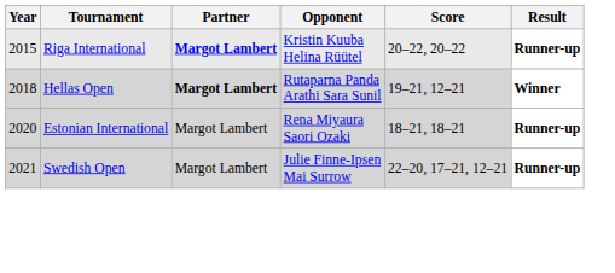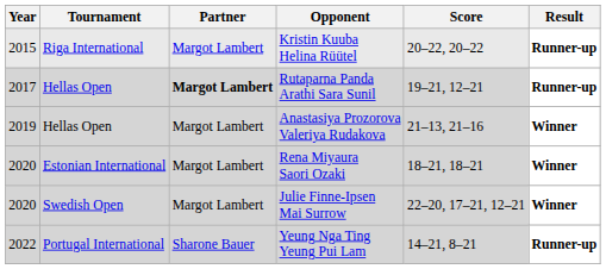 <table class="sortable wikitable" style="font-size: 90%;">
 <tr>
 <th>Year</th>
 <th>Tournament</th>
 <th>Partner</th>
 <th>Opponent</th>
 <th>Score</th>
 <th>Result</th>
 </tr>
 <tr style="background:#E9E9E9">
 <td align="center">2015</td>
 <td align="left"><a href='#'>Riga International</a></td>
-<td align="left"><strong> <a href='#'>Margot Lambert</a></strong></td>
+<td align="left"> <a href='#'>Margot Lambert</a></td>
 <td align="left"> <a href='#'>Kristin Kuuba</a><br> <a href='#'>Helina Rüütel</a></td>
 <td align="left">20–22, 20–22</td>
 <td style="text-align:left; background:white"> <strong>Runner-up</strong></td>
 </tr>
 <tr style="background:#D5D5D5">
-<td align="center">2018</td>
+<td align="center">2017</td>
 <td align="left"><a href='#'>Hellas Open</a></td>
 <td align="left"><strong> Margot Lambert</strong></td>
 <td align="left"> <a href='#'>Rutaparna Panda</a><br> <a href='#'>Arathi Sara Sunil</a></td>
 <td align="left">19–21, 12–21</td>
+<td style="text-align:left; background:white"> <strong>Runner-up</strong></td>
+</tr>
+<tr style="background:#D5D5D5">
+<td align="center">2019</td>
+<td align="left">Hellas Open</td>
+<td align="left"> Margot Lambert</td>
+<td align="left"> <a href='#'>Anastasiya Prozorova</a><br> <a href='#'>Valeriya Rudakova</a></td>
+<td align="left">21–13, 21–16</td>
 <td style="text-align:left; background:white"> <strong>Winner</strong></td>
 </tr>
 <tr style="background:#D5D5D5">
 <td align="center">2020</td>
 <td align="left"><a href='#'>Estonian International</a></td>
 <td align="left"> Margot Lambert</td>
 <td align="left"> <a href='#'>Rena Miyaura</a><br> <a href='#'>Saori Ozaki</a></td>
 <td align="left">18–21, 18–21</td>
-<td style="text-align:left; background:white"> <strong>Runner-up</strong></td>
+<td style="text-align:left; background:white"> <strong>Winner</strong></td>
 </tr>
 <tr style="background:#D5D5D5">
-<td align="center">2021</td>
+<td align="center">2020</td>
 <td align="left"><a href='#'>Swedish Open</a></td>
 <td align="left"> Margot Lambert</td>
 <td align="left"> <a href='#'>Julie Finne-Ipsen</a><br> <a href='#'>Mai Surrow</a></td>
 <td align="left">22–20, 17–21, 12–21</td>
+<td style="text-align:left; background:white"> <strong>Winner</strong></td>
+</tr>
+<tr style="background:#D5D5D5">
+<td align="center">2022</td>
+<td align="left"><a href='#'>Portugal International</a></td>
+<td align="left"> <a href='#'>Sharone Bauer</a></td>
+<td align="left"> <a href='#'>Yeung Nga Ting</a><br> <a href='#'>Yeung Pui Lam</a></td>
+<td align="left">14–21, 8–21</td>
 <td style="text-align:left; background:white"> <strong>Runner-up</strong></td>
 </tr>
 </table>
